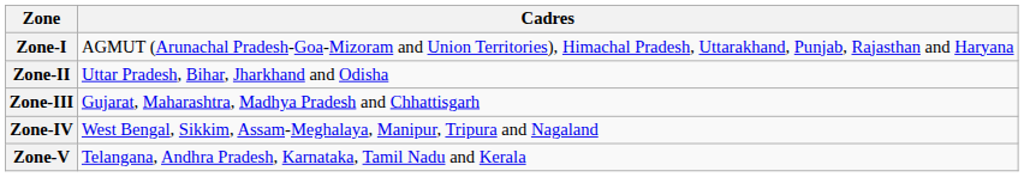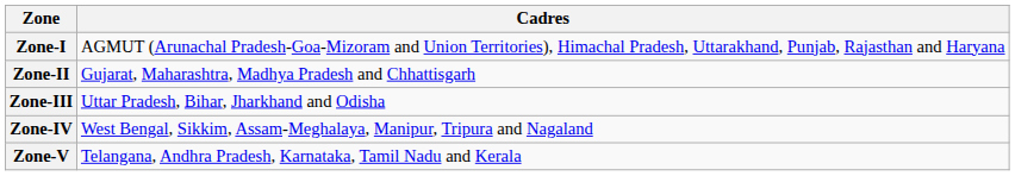 <table class="wikitable mw-collapsible">
 <tr>
 <th>Zone</th>
 <th>Cadres</th>
 </tr>
 <tr>
 <th>Zone-I</th>
 <td>AGMUT (<a href='#'>Arunachal Pradesh</a>-<a href='#'>Goa</a>-<a href='#'>Mizoram</a> and <a href='#'>Union Territories</a>), <a href='#'>Himachal Pradesh</a>, <a href='#'>Uttarakhand</a>, <a href='#'>Punjab</a>, <a href='#'>Rajasthan</a> and <a href='#'>Haryana</a></td>
 </tr>
 <tr>
 <th>Zone-II</th>
-<td><a href='#'>Uttar Pradesh</a>, <a href='#'>Bihar</a>, <a href='#'>Jharkhand</a> and <a href='#'>Odisha</a></td>
+<td><a href='#'>Gujarat</a>, <a href='#'>Maharashtra</a>, <a href='#'>Madhya Pradesh</a> and <a href='#'>Chhattisgarh</a></td>
 </tr>
 <tr>
 <th>Zone-III</th>
-<td><a href='#'>Gujarat</a>, <a href='#'>Maharashtra</a>, <a href='#'>Madhya Pradesh</a> and <a href='#'>Chhattisgarh</a></td>
+<td><a href='#'>Uttar Pradesh</a>, <a href='#'>Bihar</a>, <a href='#'>Jharkhand</a> and <a href='#'>Odisha</a></td>
 </tr>
 <tr>
 <th>Zone-IV</th>
 <td><a href='#'>West Bengal</a>, <a href='#'>Sikkim</a>, <a href='#'>Assam</a>-<a href='#'>Meghalaya</a>, <a href='#'>Manipur</a>, <a href='#'>Tripura</a> and <a href='#'>Nagaland</a></td>
 </tr>
 <tr>
 <th>Zone-V</th>
 <td><a href='#'>Telangana</a>, <a href='#'>Andhra Pradesh</a>, <a href='#'>Karnataka</a>, <a href='#'>Tamil Nadu</a> and <a href='#'>Kerala</a></td>
 </tr>
 </table>
